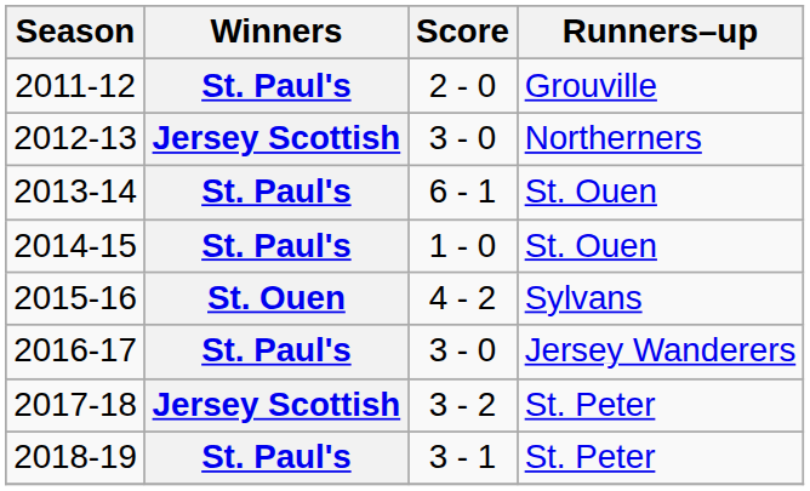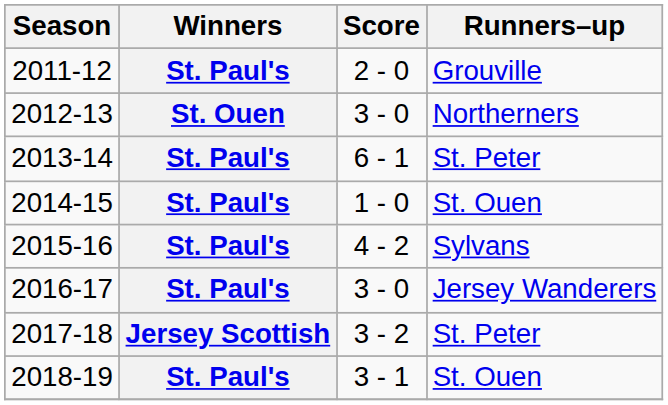 <table class="sortable wikitable plainrowheaders">
 <tr>
 <th scope="col">Season</th>
 <th scope="col">Winners</th>
 <th scope="col">Score</th>
 <th scope="col">Runners–up</th>
 </tr>
 <tr>
 <td align="center">2011-12</td>
 <th scope="row"><a href='#'>St. Paul's</a></th>
 <td align="center">2 - 0</td>
 <td><a href='#'>Grouville</a></td>
 </tr>
 <tr>
 <td align="center">2012-13</td>
-<th scope="row"><a href='#'>Jersey Scottish</a></th>
+<th scope="row"><a href='#'>St. Ouen</a></th>
 <td align="center">3 - 0</td>
 <td><a href='#'>Northerners</a></td>
 </tr>
 <tr>
 <td align="center">2013-14</td>
 <th scope="row"><a href='#'>St. Paul's</a></th>
 <td align="center">6 - 1</td>
-<td><a href='#'>St. Ouen</a></td>
+<td><a href='#'>St. Peter</a></td>
 </tr>
 <tr>
 <td align="center">2014-15</td>
 <th scope="row"><a href='#'>St. Paul's</a></th>
 <td align="center">1 - 0</td>
 <td><a href='#'>St. Ouen</a></td>
 </tr>
 <tr>
 <td align="center">2015-16</td>
-<th scope="row"><a href='#'>St. Ouen</a></th>
+<th scope="row"><a href='#'>St. Paul's</a></th>
 <td align="center">4 - 2</td>
 <td><a href='#'>Sylvans</a></td>
 </tr>
 <tr>
 <td align="center">2016-17</td>
 <th scope="row"><a href='#'>St. Paul's</a></th>
 <td align="center">3 - 0</td>
 <td><a href='#'>Jersey Wanderers</a></td>
 </tr>
 <tr>
 <td align="center">2017-18</td>
 <th scope="row"><a href='#'>Jersey Scottish</a></th>
 <td align="center">3 - 2</td>
 <td><a href='#'>St. Peter</a></td>
 </tr>
 <tr>
 <td align="center">2018-19</td>
 <th scope="row"><a href='#'>St. Paul's</a></th>
 <td align="center">3 - 1</td>
-<td><a href='#'>St. Peter</a></td>
+<td><a href='#'>St. Ouen</a></td>
 </tr>
 <tr>
 </tr>
 </table>
